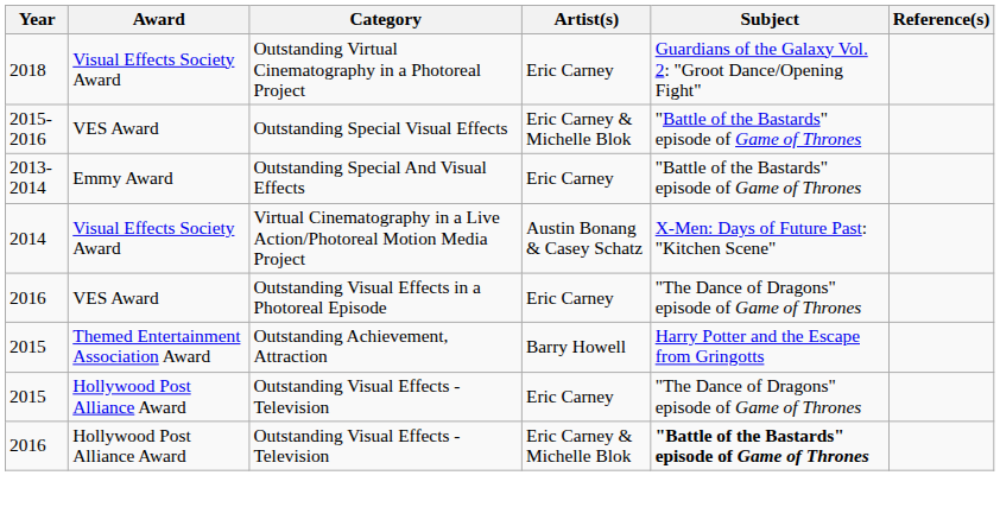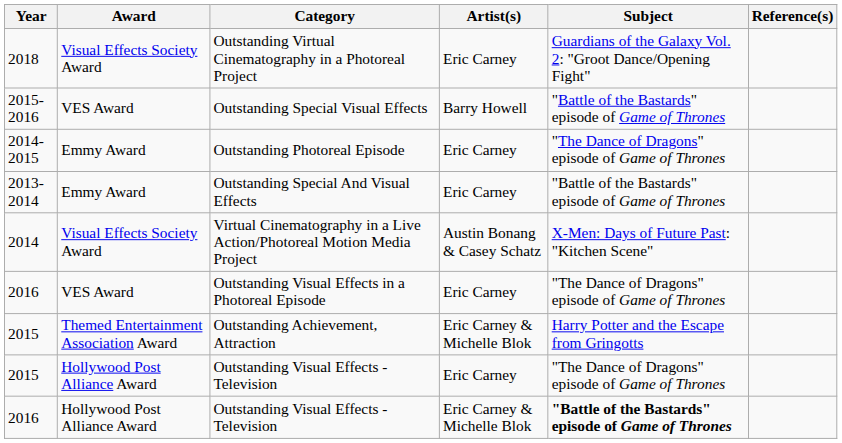 <table class="wikitable sortable collapsible">
 <tr>
 <th>Year</th>
 <th>Award</th>
 <th>Category</th>
 <th>Artist(s)</th>
 <th>Subject</th>
 <th>Reference(s)</th>
 </tr>
 <tr>
 <td>2018</td>
 <td><a href='#'>Visual Effects Society</a> Award</td>
 <td>Outstanding Virtual Cinematography in a Photoreal Project</td>
 <td>Eric Carney</td>
 <td><a href='#'>Guardians of the Galaxy Vol. 2</a>: "Groot Dance/Opening Fight"</td>
 <td></td>
 </tr>
 <tr>
 <td>2015-2016</td>
 <td>VES Award</td>
 <td>Outstanding Special Visual Effects</td>
-<td>Eric Carney & Michelle Blok</td>
+<td>Barry Howell</td>
 <td>"<a href='#'>Battle of the Bastards</a>" episode of <em><a href='#'>Game of Thrones</a></em></td>
+<td></td>
+</tr>
+<tr>
+<td>2014-2015</td>
+<td>Emmy Award</td>
+<td>Outstanding Photoreal Episode</td>
+<td>Eric Carney</td>
+<td>"<a href='#'>The Dance of Dragons</a>" episode of <em>Game of Thrones</em></td>
 <td></td>
 </tr>
 <tr>
 <td>2013-2014</td>
 <td>Emmy Award</td>
 <td>Outstanding Special And Visual Effects</td>
 <td>Eric Carney</td>
 <td>"Battle of the Bastards" episode of <em>Game of Thrones</em></td>
 <td></td>
 </tr>
 <tr>
 <td>2014</td>
 <td><a href='#'>Visual Effects Society</a> Award</td>
 <td>Virtual Cinematography in a Live Action/Photoreal Motion Media Project</td>
 <td>Austin Bonang & Casey Schatz</td>
 <td><a href='#'>X-Men: Days of Future Past</a>: "Kitchen Scene"</td>
 <td></td>
 </tr>
 <tr>
 <td>2016</td>
 <td>VES Award</td>
 <td>Outstanding Visual Effects in a Photoreal Episode</td>
 <td>Eric Carney</td>
 <td>"The Dance of Dragons" episode of <em>Game of Thrones</em></td>
 <td></td>
 </tr>
 <tr>
 <td>2015</td>
 <td><a href='#'>Themed Entertainment Association</a> Award</td>
 <td>Outstanding Achievement, Attraction</td>
-<td>Barry Howell</td>
+<td>Eric Carney & Michelle Blok</td>
 <td><a href='#'>Harry Potter and the Escape from Gringotts</a></td>
 <td></td>
 </tr>
 <tr>
 <td>2015</td>
 <td><a href='#'>Hollywood Post Alliance</a> Award</td>
 <td>Outstanding Visual Effects - Television</td>
 <td>Eric Carney</td>
 <td>"The Dance of Dragons" episode of <em>Game of Thrones</em></td>
 <td></td>
 </tr>
 <tr>
 <td>2016</td>
 <td>Hollywood Post Alliance Award</td>
 <td>Outstanding Visual Effects - Television</td>
 <td>Eric Carney & Michelle Blok</td>
 <td><strong>"Battle of the Bastards" episode of <em>Game of Thrones</em></strong></td>
 <td></td>
 </tr>
 </table>
